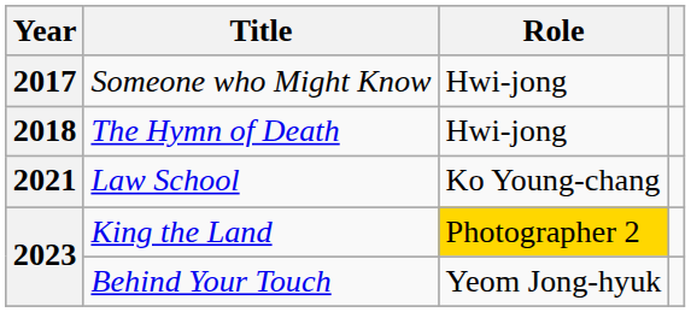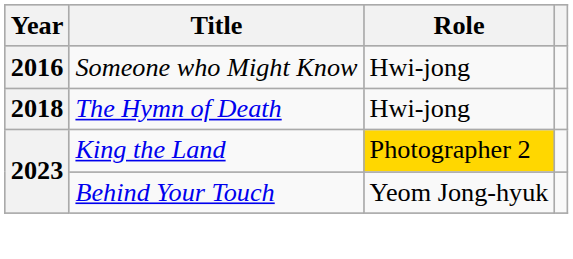 <table class="wikitable plainrowheaders sortable">
 <tr>
 <th scope="col">Year</th>
 <th scope="col">Title</th>
 <th scope="col">Role</th>
 <th scope="col" class="unsortable"></th>
 </tr>
 <tr>
-<th scope="row">2017</th>
+<th scope="row">2016</th>
 <td><em>Someone who Might Know</em></td>
 <td>Hwi-jong</td>
 <td style="text-align:center"></td>
 </tr>
 <tr>
 <th scope="row">2018</th>
 <td><em><a href='#'>The Hymn of Death</a></em></td>
 <td>Hwi-jong</td>
-<td style="text-align:center"></td>
-</tr>
-<tr>
-<th scope="row">2021</th>
-<td><em><a href='#'>Law School</a></em></td>
-<td>Ko Young-chang</td>
 <td style="text-align:center"></td>
 </tr>
 <tr>
 <th scope="row" rowspan="2">2023</th>
 <td><em><a href='#'>King the Land</a></em></td>
 <td style="background: gold;">Photographer 2</td>
 <td style="text-align:center"></td>
 </tr>
 <tr>
 <td><em><a href='#'>Behind Your Touch</a></em></td>
 <td>Yeom Jong-hyuk</td>
 <td style="text-align:center"></td>
 </tr>
 </table>
